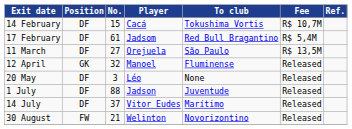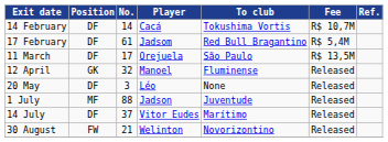 <table class="wikitable sortable">
 <tr>
 <th style="background:#1E3D8F; color:white;"><strong>Exit date</strong></th>
 <th style="background:#1E3D8F; color:white;"><strong>Position</strong></th>
 <th style="background:#1E3D8F; color:white;"><strong>No.</strong></th>
 <th style="background:#1E3D8F; color:white;"><strong>Player</strong></th>
 <th style="background:#1E3D8F; color:white;"><strong>To club</strong></th>
 <th style="background:#1E3D8F; color:white;"><strong>Fee</strong></th>
 <th style="background:#1E3D8F; color:white;"><strong>Ref.</strong></th>
 </tr>
 <tr>
 <td>14 February</td>
 <td style="text-align:center;">DF</td>
-<td style="text-align:center;">15</td>
+<td style="text-align:center;">14</td>
 <td style="text-align:left;"> <a href='#'>Cacá</a></td>
 <td style="text-align:left;"> <a href='#'>Tokushima Vortis</a></td>
 <td> R$ 10,7M</td>
 <td></td>
 </tr>
 <tr>
 <td>17 February</td>
 <td style="text-align:center;">DF</td>
 <td style="text-align:center;">61</td>
 <td style="text-align:left;"> <a href='#'>Jadsom</a></td>
 <td style="text-align:left;"> <a href='#'>Red Bull Bragantino</a></td>
 <td> R$ 5,4M</td>
 <td></td>
 </tr>
 <tr>
 <td>11 March</td>
 <td style="text-align:center;">DF</td>
-<td style="text-align:center;">27</td>
+<td style="text-align:center;">17</td>
 <td style="text-align:left;"> <a href='#'>Orejuela</a></td>
 <td style="text-align:left;"> <a href='#'>São Paulo</a></td>
 <td> R$ 13,5M</td>
 <td></td>
 </tr>
 <tr>
 <td>12 April</td>
 <td style="text-align:center;">GK</td>
 <td style="text-align:center;">32</td>
 <td style="text-align:left;"> <a href='#'>Manoel</a></td>
 <td style="text-align:left;"> <a href='#'>Fluminense</a></td>
 <td> Released</td>
 <td></td>
 </tr>
 <tr>
 <td>20 May</td>
 <td style="text-align:center;">DF</td>
 <td style="text-align:center;">3</td>
 <td style="text-align:left;"> <a href='#'>Léo</a></td>
 <td style="text-align:left;">None</td>
 <td> Released</td>
 <td></td>
 </tr>
 <tr>
 <td>1 July</td>
-<td style="text-align:center;">DF</td>
+<td style="text-align:center;">MF</td>
 <td style="text-align:center;">88</td>
 <td style="text-align:left;"> <a href='#'>Jadson</a></td>
 <td style="text-align:left;"> <a href='#'>Juventude</a></td>
 <td> Released</td>
 <td></td>
 </tr>
 <tr>
 <td>14 July</td>
 <td style="text-align:center;">DF</td>
 <td style="text-align:center;">37</td>
 <td style="text-align:left;"> <a href='#'>Vitor Eudes</a></td>
 <td style="text-align:left;"> <a href='#'>Marítimo</a></td>
 <td> Released</td>
 <td></td>
 </tr>
 <tr>
 <td>30 August</td>
 <td style="text-align:center;">FW</td>
 <td style="text-align:center;">21</td>
 <td style="text-align:left;"> <a href='#'>Welinton</a></td>
 <td style="text-align:left;"> <a href='#'>Novorizontino</a></td>
 <td> Released</td>
 <td></td>
 </tr>
 <tr>
 </tr>
 </table>
